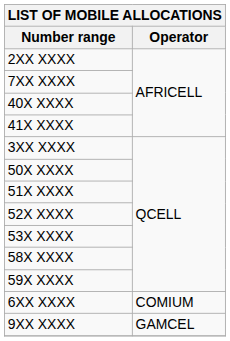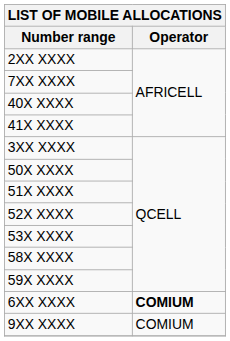 <table class="wikitable" border=1>
 <tr>
 <th colspan="2">LIST OF MOBILE ALLOCATIONS</th>
 </tr>
 <tr>
 <th>Number range</th>
 <th>Operator</th>
 </tr>
 <tr>
 <td>2XX XXXX</td>
 <td rowspan="4">AFRICELL</td>
 </tr>
 <tr>
 <td>7XX XXXX</td>
 </tr>
 <tr>
 <td>40X XXXX</td>
 </tr>
 <tr>
 <td>41X XXXX</td>
 </tr>
 <tr>
 <td>3XX XXXX</td>
 <td rowspan="7">QCELL</td>
 </tr>
 <tr>
 <td>50X XXXX</td>
 </tr>
 <tr>
 <td>51X XXXX</td>
 </tr>
 <tr>
 <td>52X XXXX</td>
 </tr>
 <tr>
 <td>53X XXXX</td>
 </tr>
 <tr>
 <td>58X XXXX</td>
 </tr>
 <tr>
 <td>59X XXXX</td>
 </tr>
 <tr>
 <td>6XX XXXX</td>
-<td>COMIUM</td>
+<td><strong>COMIUM</strong></td>
 </tr>
 <tr>
 <td>9XX XXXX</td>
-<td>GAMCEL</td>
+<td>COMIUM</td>
 </tr>
 <tr>
 </tr>
 </table>
